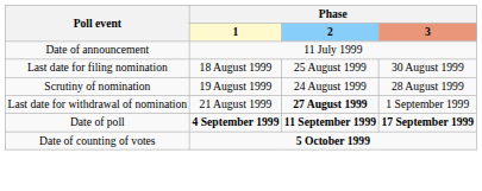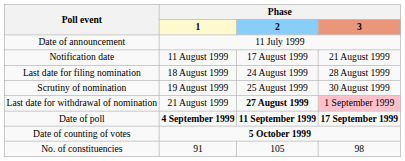 <table class="wikitable" style="text-align:center">
 <tr>
 <th rowspan="2">Poll event</th>
 <th colspan="3">Phase</th>
 </tr>
 <tr>
 <th style="background: #FFFACD">1</th>
 <th style="background: #87CEFA">2</th>
 <th style="background: #E9967A">3</th>
 </tr>
 <tr>
 <td>Date of announcement</td>
 <td colspan="3">11 July 1999</td>
 </tr>
 <tr>
+<td>Notification date</td>
+<td>11 August 1999</td>
+<td>17 August 1999</td>
+<td>21 August 1999</td>
+</tr>
+<tr>
 <td>Last date for filing nomination</td>
 <td>18 August 1999</td>
-<td>25 August 1999</td>
-<td>30 August 1999</td>
+<td>24 August 1999</td>
+<td>28 August 1999</td>
 </tr>
 <tr>
 <td>Scrutiny of nomination</td>
 <td>19 August 1999</td>
-<td>24 August 1999</td>
-<td>28 August 1999</td>
+<td>25 August 1999</td>
+<td>30 August 1999</td>
 </tr>
 <tr>
 <td>Last date for withdrawal of nomination</td>
 <td>21 August 1999</td>
 <td><strong>27 August 1999</strong></td>
-<td>1 September 1999</td>
+<td style="background: pink;">1 September 1999</td>
 </tr>
 <tr>
 <td>Date of poll</td>
 <td><strong>4 September 1999</strong></td>
 <td><strong>11 September 1999</strong></td>
 <td><strong>17 September 1999</strong></td>
 </tr>
 <tr>
 <td>Date of counting of votes</td>
 <td colspan="3"><strong>5 October 1999</strong></td>
 </tr>
+<tr>
+<td>No. of constituencies</td>
+<td>91</td>
+<td>105</td>
+<td>98</td>
+</tr>
 </table>
